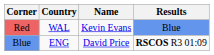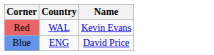 <table class="wikitable" style="text-align:center">
 <tr>
 <th>Corner</th>
 <th>Country</th>
 <th>Name</th>
-<th>Results</th>
 </tr>
 <tr>
 <td bgcolor="#EE6363">Red</td>
 <td><a href='#'>WAL</a></td>
 <td><a href='#'>Kevin Evans</a></td>
-<td bgcolor="#6495ED">Blue</td>
 </tr>
 <tr>
 <td bgcolor="#6495ED">Blue</td>
 <td><a href='#'>ENG</a></td>
 <td><a href='#'>David Price</a></td>
-<td><strong>RSCOS</strong> R3 01:09</td>
 </tr>
 </table>
